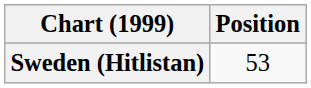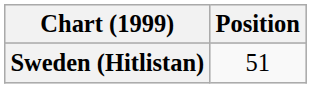 <table class="wikitable plainrowheaders" style="text-align:center">
 <tr>
 <th scope="col">Chart (1999)</th>
 <th scope="col">Position</th>
 </tr>
 <tr>
 <th scope="row">Sweden (Hitlistan)</th>
-<td>53</td>
+<td>51</td>
 </tr>
 </table>
